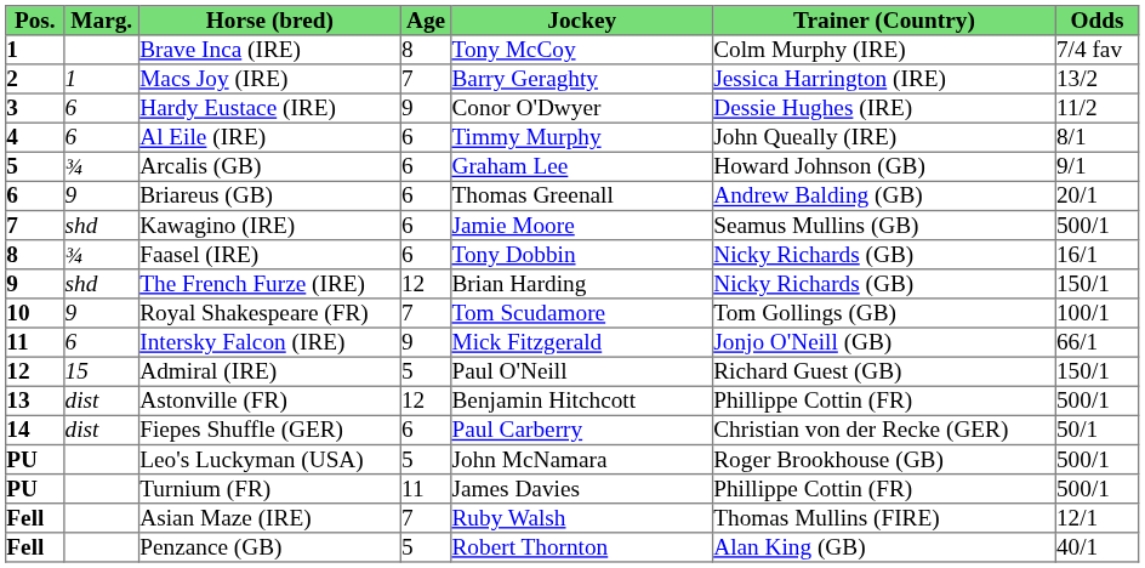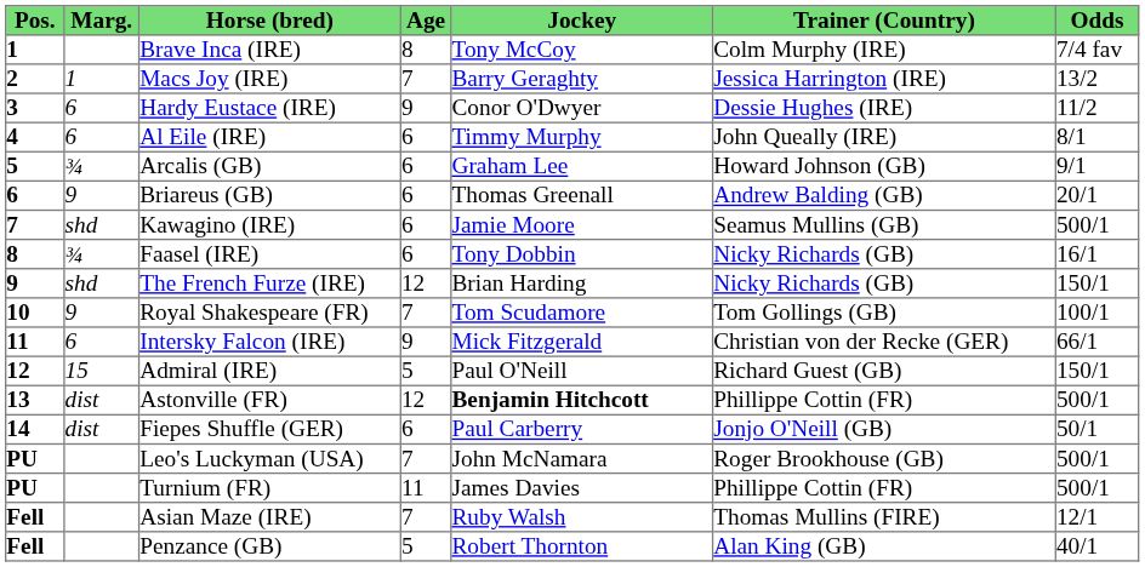 <table border="1" cellpadding="0" style="border-collapse: collapse; font-size:90%">
 <tr style="background:#7d7; text-align:center;">
 <td style="width:35px;"><strong>Pos.</strong></td>
 <td style="width:45px;"><strong>Marg.</strong></td>
 <td style="width:160px;"><strong>Horse (bred)</strong></td>
 <td style="width:30px;"><strong>Age</strong></td>
 <td style="width:160px;"><strong>Jockey</strong></td>
 <td style="width:210px;"><strong>Trainer (Country)</strong></td>
 <td style="width:50px;"><strong>Odds</strong></td>
 </tr>
 <tr>
 <td><strong>1</strong></td>
 <td></td>
 <td><a href='#'>Brave Inca</a> (IRE)</td>
 <td>8</td>
 <td><a href='#'>Tony McCoy</a></td>
 <td>Colm Murphy (IRE)</td>
 <td>7/4 fav</td>
 </tr>
 <tr>
 <td><strong>2</strong></td>
 <td><em>1</em></td>
 <td><a href='#'>Macs Joy</a> (IRE)</td>
 <td>7</td>
 <td><a href='#'>Barry Geraghty</a></td>
 <td><a href='#'>Jessica Harrington</a> (IRE)</td>
 <td>13/2</td>
 </tr>
 <tr>
 <td><strong>3</strong></td>
 <td><em>6</em></td>
 <td><a href='#'>Hardy Eustace</a> (IRE)</td>
 <td>9</td>
 <td>Conor O'Dwyer</td>
 <td><a href='#'>Dessie Hughes</a> (IRE)</td>
 <td>11/2</td>
 </tr>
 <tr>
 <td><strong>4</strong></td>
 <td><em>6</em></td>
 <td><a href='#'>Al Eile</a> (IRE)</td>
 <td>6</td>
 <td><a href='#'>Timmy Murphy</a></td>
 <td>John Queally (IRE)</td>
 <td>8/1</td>
 </tr>
 <tr>
 <td><strong>5</strong></td>
 <td><em>¾</em></td>
 <td>Arcalis (GB)</td>
 <td>6</td>
 <td><a href='#'>Graham Lee</a></td>
 <td>Howard Johnson (GB)</td>
 <td>9/1</td>
 </tr>
 <tr>
 <td><strong>6</strong></td>
 <td><em>9</em></td>
 <td>Briareus (GB)</td>
 <td>6</td>
 <td>Thomas Greenall</td>
 <td><a href='#'>Andrew Balding</a> (GB)</td>
 <td>20/1</td>
 </tr>
 <tr>
 <td><strong>7</strong></td>
 <td><em>shd</em></td>
 <td>Kawagino (IRE)</td>
 <td>6</td>
 <td><a href='#'>Jamie Moore</a></td>
 <td>Seamus Mullins (GB)</td>
 <td>500/1</td>
 </tr>
 <tr>
 <td><strong>8</strong></td>
 <td><em>¾</em></td>
 <td>Faasel (IRE)</td>
 <td>6</td>
 <td><a href='#'>Tony Dobbin</a></td>
 <td><a href='#'>Nicky Richards</a> (GB)</td>
 <td>16/1</td>
 </tr>
 <tr>
 <td><strong>9</strong></td>
 <td><em>shd</em></td>
 <td><a href='#'>The French Furze</a> (IRE)</td>
 <td>12</td>
 <td>Brian Harding</td>
 <td><a href='#'>Nicky Richards</a> (GB)</td>
 <td>150/1</td>
 </tr>
 <tr>
 <td><strong>10</strong></td>
 <td><em>9</em></td>
 <td>Royal Shakespeare (FR)</td>
 <td>7</td>
 <td><a href='#'>Tom Scudamore</a></td>
 <td>Tom Gollings (GB)</td>
 <td>100/1</td>
 </tr>
 <tr>
 <td><strong>11</strong></td>
 <td><em>6</em></td>
 <td><a href='#'>Intersky Falcon</a> (IRE)</td>
 <td>9</td>
 <td><a href='#'>Mick Fitzgerald</a></td>
-<td><a href='#'>Jonjo O'Neill</a> (GB)</td>
+<td>Christian von der Recke (GER)</td>
 <td>66/1</td>
 </tr>
 <tr>
 <td><strong>12</strong></td>
 <td><em>15</em></td>
 <td>Admiral (IRE)</td>
 <td>5</td>
 <td>Paul O'Neill</td>
 <td>Richard Guest (GB)</td>
 <td>150/1</td>
 </tr>
 <tr>
 <td><strong>13</strong></td>
 <td><em>dist</em></td>
 <td>Astonville (FR)</td>
 <td>12</td>
-<td>Benjamin Hitchcott</td>
+<td><strong>Benjamin Hitchcott</strong></td>
 <td>Phillippe Cottin (FR)</td>
 <td>500/1</td>
 </tr>
 <tr>
 <td><strong>14</strong></td>
 <td><em>dist</em></td>
 <td>Fiepes Shuffle (GER)</td>
 <td>6</td>
 <td><a href='#'>Paul Carberry</a></td>
-<td>Christian von der Recke (GER)</td>
+<td><a href='#'>Jonjo O'Neill</a> (GB)</td>
 <td>50/1</td>
 </tr>
 <tr>
 <td><strong>PU</strong></td>
 <td></td>
 <td>Leo's Luckyman (USA)</td>
-<td>5</td>
+<td>7</td>
 <td>John McNamara</td>
 <td>Roger Brookhouse (GB)</td>
 <td>500/1</td>
 </tr>
 <tr>
 <td><strong>PU</strong></td>
 <td></td>
 <td>Turnium (FR)</td>
 <td>11</td>
 <td>James Davies</td>
 <td>Phillippe Cottin (FR)</td>
 <td>500/1</td>
 </tr>
 <tr>
 <td><strong>Fell</strong></td>
 <td></td>
 <td>Asian Maze (IRE)</td>
 <td>7</td>
 <td><a href='#'>Ruby Walsh</a></td>
 <td>Thomas Mullins (FIRE)</td>
 <td>12/1</td>
 </tr>
 <tr>
 <td><strong>Fell</strong></td>
 <td></td>
 <td>Penzance (GB)</td>
 <td>5</td>
 <td><a href='#'>Robert Thornton</a></td>
 <td><a href='#'>Alan King</a> (GB)</td>
 <td>40/1</td>
 </tr>
 </table>
